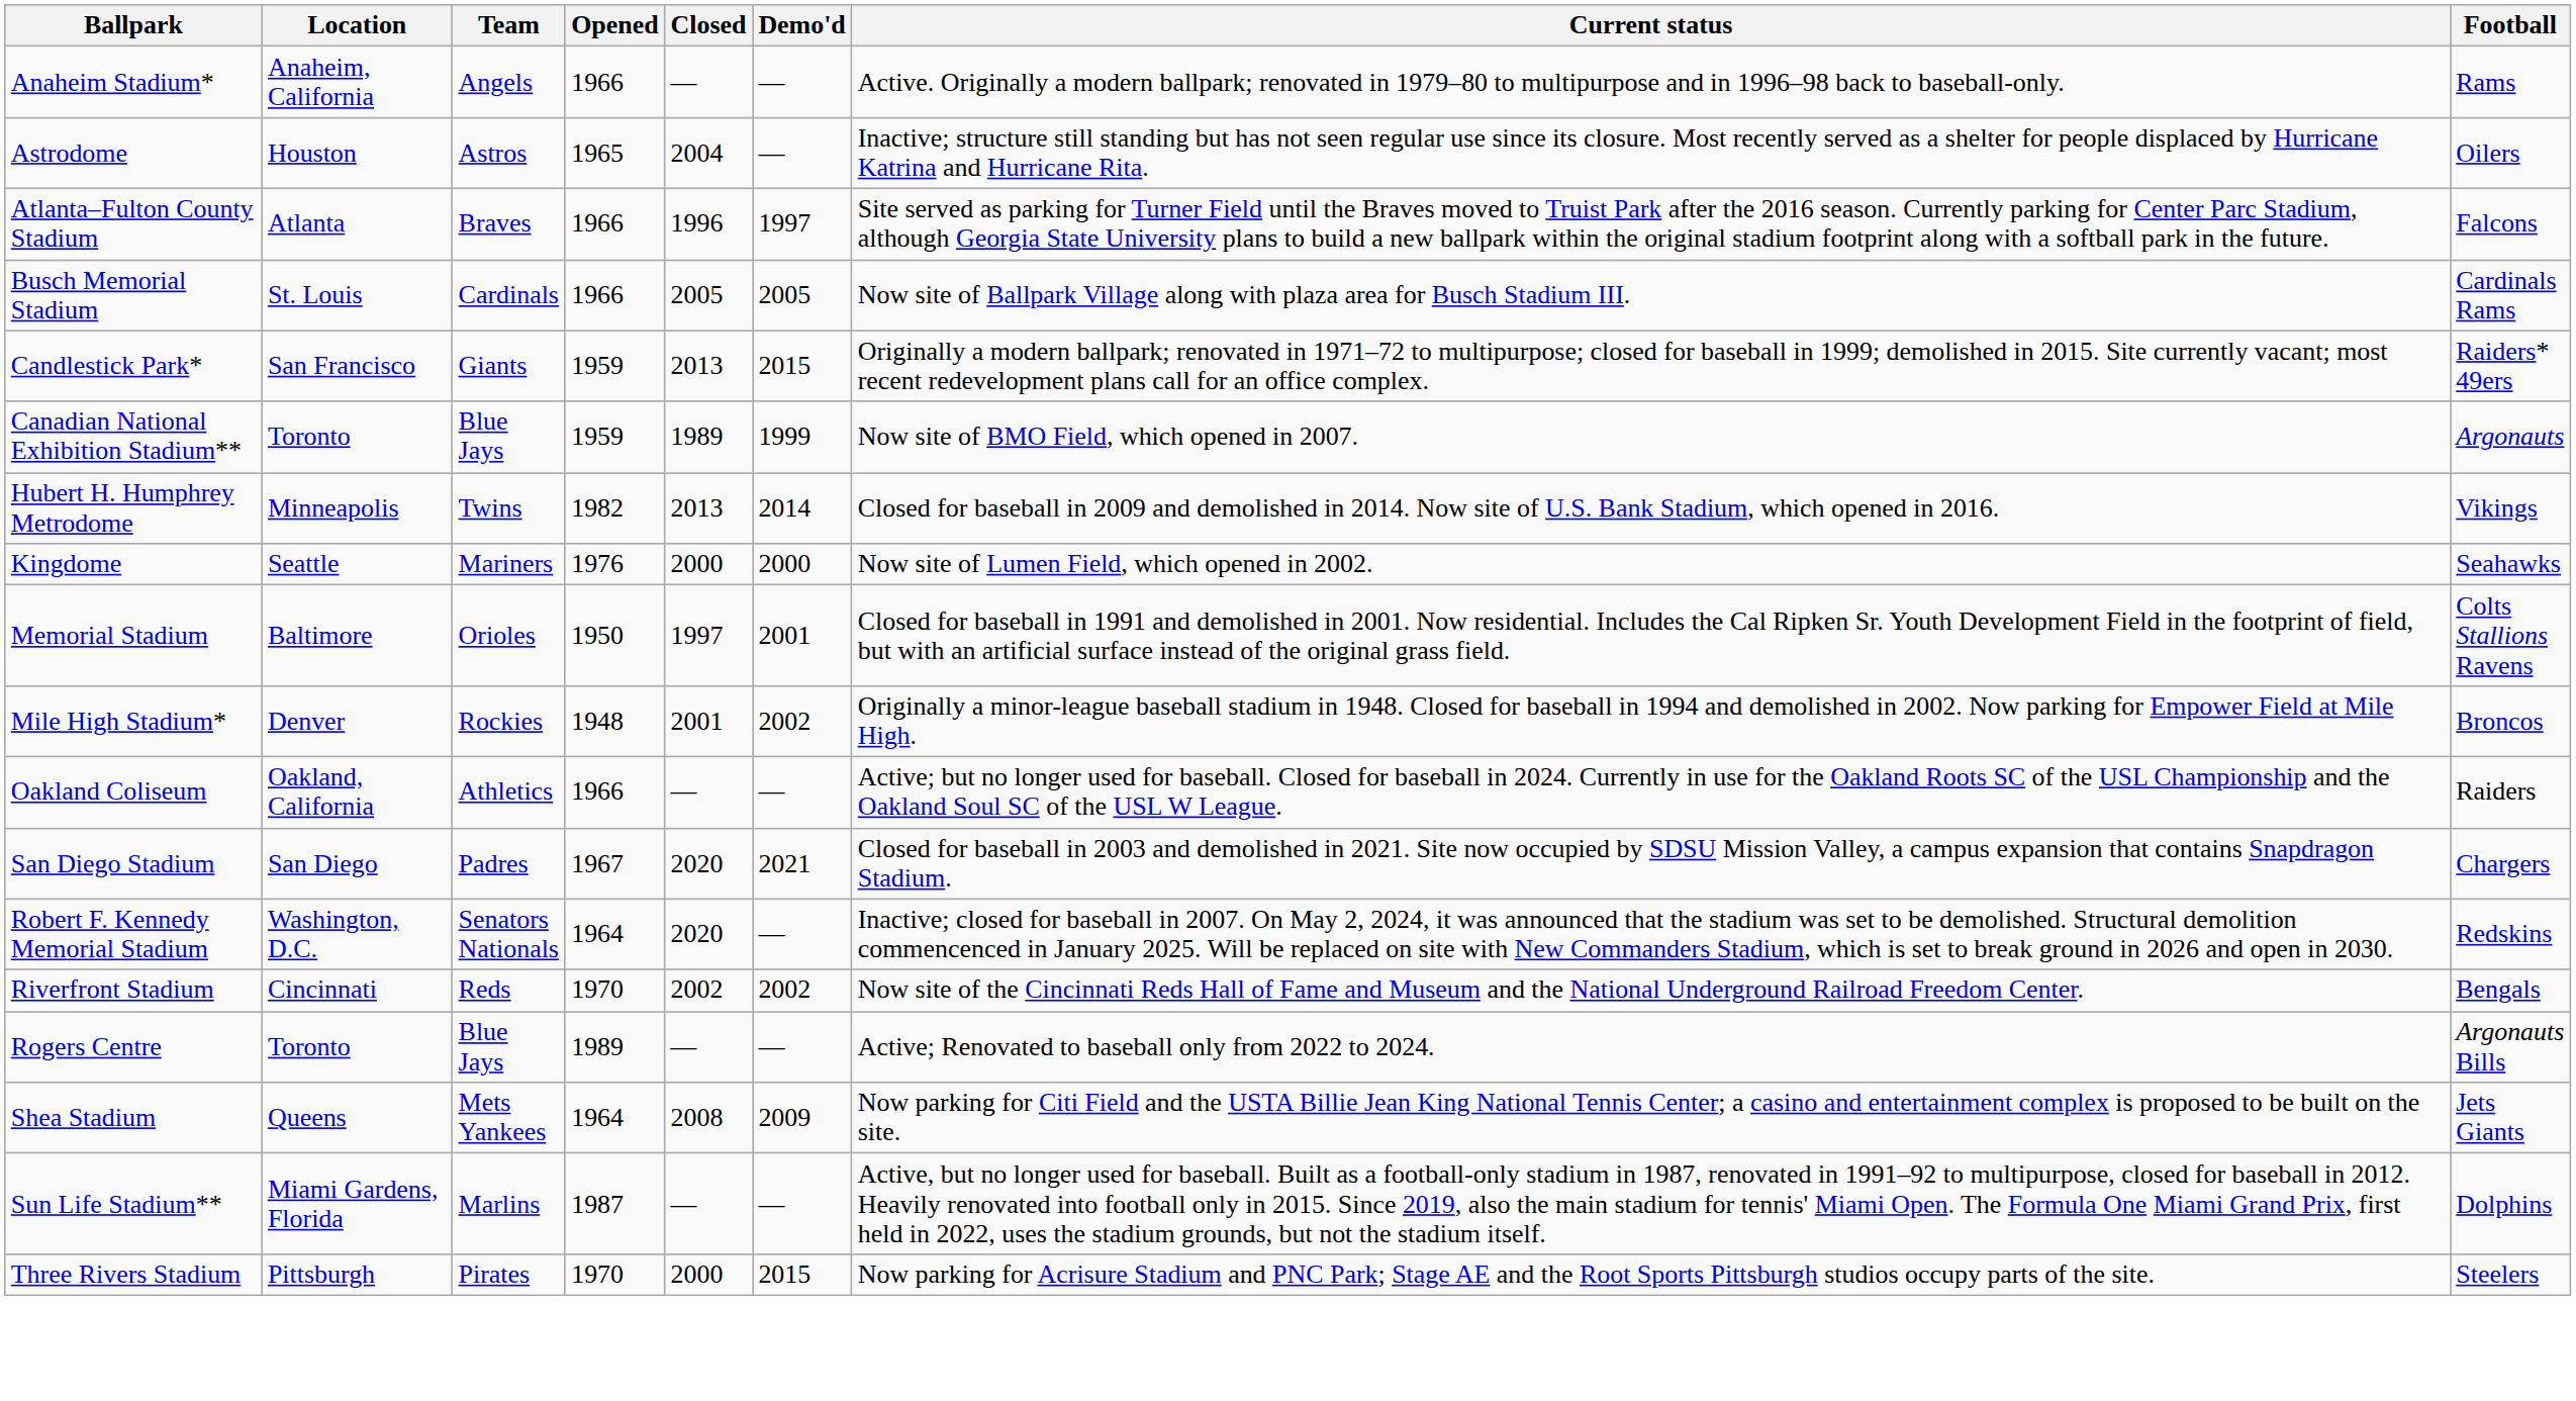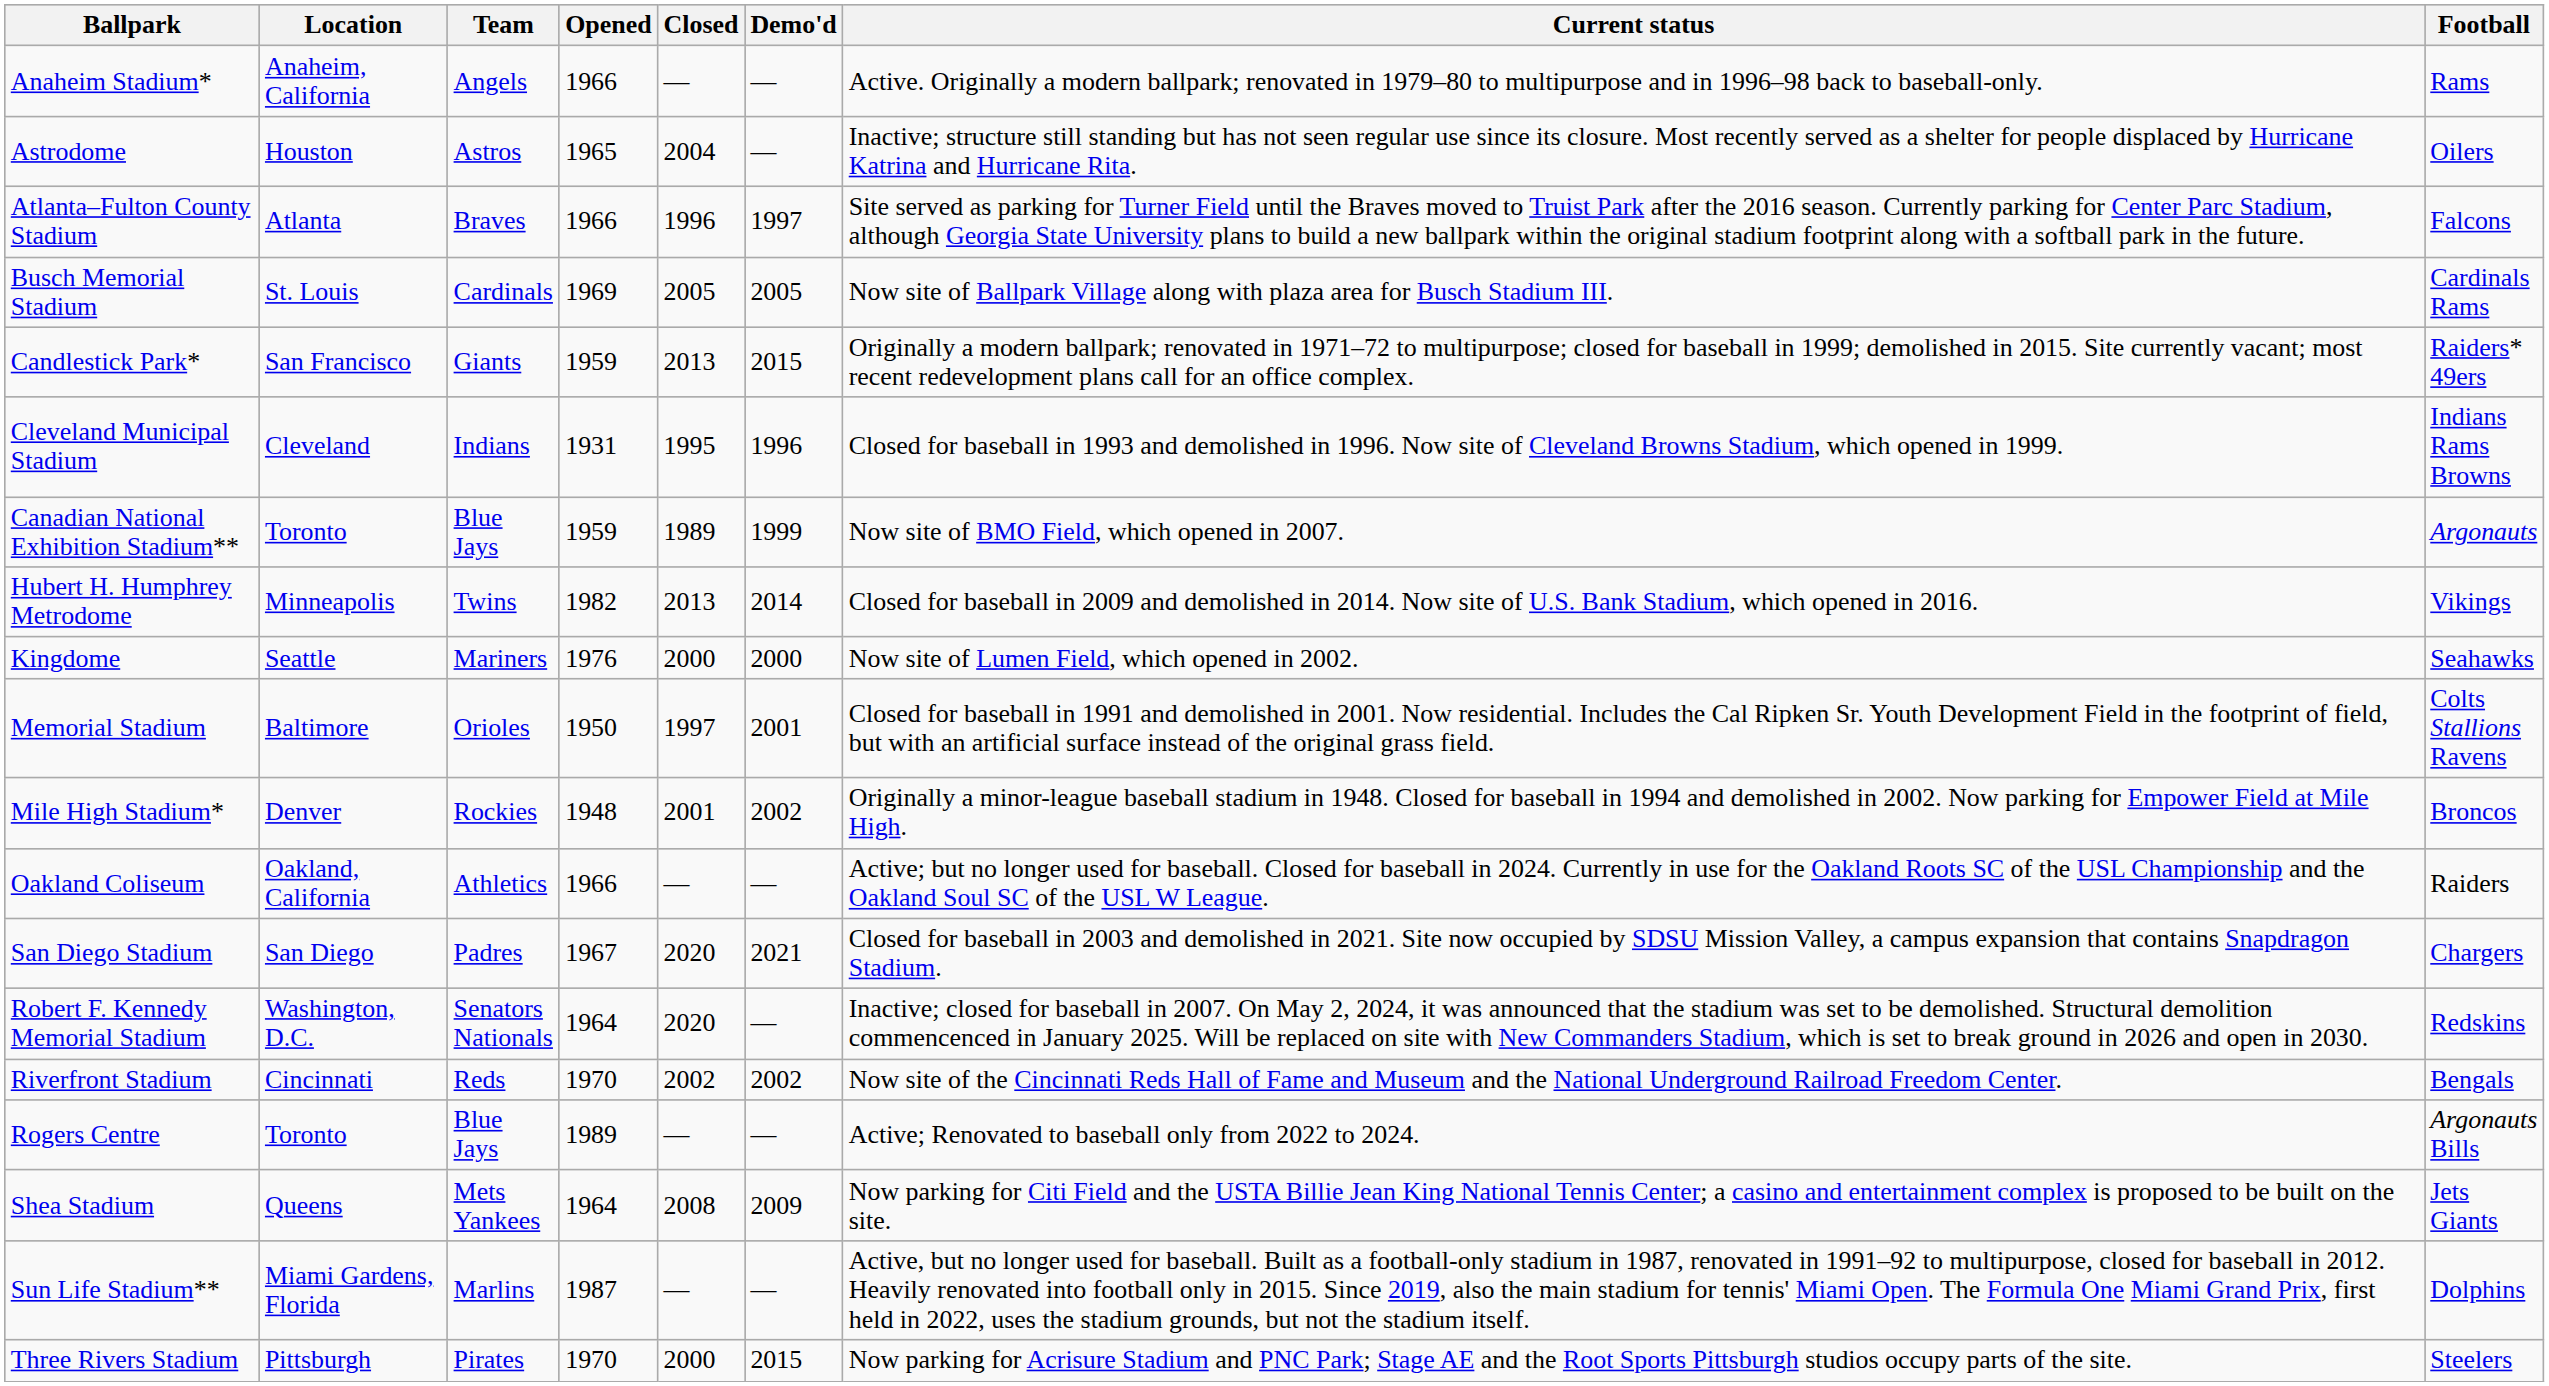 <table class="wikitable sortable">
 <tr>
 <th>Ballpark</th>
 <th>Location</th>
 <th>Team</th>
 <th>Opened</th>
 <th>Closed</th>
 <th>Demo'd</th>
 <th>Current status</th>
 <th>Football</th>
 </tr>
 <tr>
 <td><a href='#'>Anaheim Stadium</a>*</td>
 <td><a href='#'>Anaheim, California</a></td>
 <td><a href='#'>Angels</a></td>
 <td>1966</td>
 <td>—</td>
 <td>—</td>
 <td>Active. Originally a modern ballpark; renovated in 1979–80 to multipurpose and in 1996–98 back to baseball-only.</td>
 <td><a href='#'>Rams</a></td>
 </tr>
 <tr>
 <td><a href='#'>Astrodome</a></td>
 <td><a href='#'>Houston</a></td>
 <td><a href='#'>Astros</a></td>
 <td>1965</td>
 <td>2004</td>
 <td>—</td>
 <td>Inactive; structure still standing but has not seen regular use since its closure. Most recently served as a shelter for people displaced by <a href='#'>Hurricane Katrina</a> and <a href='#'>Hurricane Rita</a>.</td>
 <td><a href='#'>Oilers</a></td>
 </tr>
 <tr>
 <td><a href='#'>Atlanta–Fulton County Stadium</a></td>
 <td><a href='#'>Atlanta</a></td>
 <td><a href='#'>Braves</a></td>
 <td>1966</td>
 <td>1996</td>
 <td>1997</td>
 <td>Site served as parking for <a href='#'>Turner Field</a> until the Braves moved to <a href='#'>Truist Park</a> after the 2016 season. Currently parking for <a href='#'>Center Parc Stadium</a>, although <a href='#'>Georgia State University</a> plans to build a new ballpark within the original stadium footprint along with a softball park in the future.</td>
 <td><a href='#'>Falcons</a></td>
 </tr>
 <tr>
 <td><a href='#'>Busch Memorial Stadium</a></td>
 <td><a href='#'>St. Louis</a></td>
 <td><a href='#'>Cardinals</a></td>
-<td>1966</td>
+<td>1969</td>
 <td>2005</td>
 <td>2005</td>
 <td>Now site of <a href='#'>Ballpark Village</a> along with plaza area for <a href='#'>Busch Stadium III</a>.</td>
 <td><a href='#'>Cardinals</a> <br> <a href='#'>Rams</a></td>
 </tr>
 <tr>
 <td><a href='#'>Candlestick Park</a>*</td>
 <td><a href='#'>San Francisco</a></td>
 <td><a href='#'>Giants</a></td>
 <td>1959</td>
 <td>2013</td>
 <td>2015</td>
 <td>Originally a modern ballpark; renovated in 1971–72 to multipurpose; closed for baseball in 1999; demolished in 2015. Site currently vacant; most recent redevelopment plans call for an office complex.</td>
 <td><a href='#'>Raiders</a>* <br> <a href='#'>49ers</a></td>
+</tr>
+<tr>
+<td><a href='#'>Cleveland Municipal Stadium</a></td>
+<td><a href='#'>Cleveland</a></td>
+<td><a href='#'>Indians</a></td>
+<td>1931</td>
+<td>1995</td>
+<td>1996</td>
+<td>Closed for baseball in 1993 and demolished in 1996. Now site of <a href='#'>Cleveland Browns Stadium</a>, which opened in 1999.</td>
+<td><a href='#'>Indians</a> <br> <a href='#'>Rams</a> <br> <a href='#'>Browns</a></td>
 </tr>
 <tr>
 <td><a href='#'>Canadian National Exhibition Stadium</a>**</td>
 <td><a href='#'>Toronto</a></td>
 <td><a href='#'>Blue Jays</a></td>
 <td>1959</td>
 <td>1989</td>
 <td>1999</td>
 <td>Now site of <a href='#'>BMO Field</a>, which opened in 2007.</td>
 <td><em><a href='#'>Argonauts</a></em></td>
 </tr>
 <tr>
 <td><a href='#'>Hubert H. Humphrey Metrodome</a></td>
 <td><a href='#'>Minneapolis</a></td>
 <td><a href='#'>Twins</a></td>
 <td>1982</td>
 <td>2013</td>
 <td>2014</td>
 <td>Closed for baseball in 2009 and demolished in 2014. Now site of <a href='#'>U.S. Bank Stadium</a>, which opened in 2016.</td>
 <td><a href='#'>Vikings</a></td>
 </tr>
 <tr>
 <td><a href='#'>Kingdome</a></td>
 <td><a href='#'>Seattle</a></td>
 <td><a href='#'>Mariners</a></td>
 <td>1976</td>
 <td>2000</td>
 <td>2000</td>
 <td>Now site of <a href='#'>Lumen Field</a>, which opened in 2002.</td>
 <td><a href='#'>Seahawks</a></td>
 </tr>
 <tr>
 <td><a href='#'>Memorial Stadium</a></td>
 <td><a href='#'>Baltimore</a></td>
 <td><a href='#'>Orioles</a></td>
 <td>1950</td>
 <td>1997</td>
 <td>2001</td>
 <td>Closed for baseball in 1991 and demolished in 2001. Now residential. Includes the Cal Ripken Sr. Youth Development Field in the footprint of field, but with an artificial surface instead of the original grass field.</td>
 <td><a href='#'>Colts</a> <br> <em><a href='#'>Stallions</a></em> <br> <a href='#'>Ravens</a></td>
 </tr>
 <tr>
 <td><a href='#'>Mile High Stadium</a>*</td>
 <td><a href='#'>Denver</a></td>
 <td><a href='#'>Rockies</a></td>
 <td>1948</td>
 <td>2001</td>
 <td>2002</td>
 <td>Originally a minor-league baseball stadium in 1948. Closed for baseball in 1994 and demolished in 2002. Now parking for <a href='#'>Empower Field at Mile High</a>.</td>
 <td><a href='#'>Broncos</a></td>
 </tr>
 <tr>
 <td><a href='#'>Oakland Coliseum</a></td>
 <td><a href='#'>Oakland, California</a></td>
 <td><a href='#'>Athletics</a></td>
 <td>1966</td>
 <td>—</td>
 <td>—</td>
 <td>Active; but no longer used for baseball. Closed for baseball in 2024. Currently in use for the <a href='#'>Oakland Roots SC</a> of the <a href='#'>USL Championship</a> and the <a href='#'>Oakland Soul SC</a> of the <a href='#'>USL W League</a>.</td>
 <td>Raiders</td>
 </tr>
 <tr>
 <td><a href='#'>San Diego Stadium</a></td>
 <td><a href='#'>San Diego</a></td>
 <td><a href='#'>Padres</a></td>
 <td>1967</td>
 <td>2020</td>
 <td>2021</td>
 <td>Closed for baseball in 2003 and demolished in 2021. Site now occupied by <a href='#'>SDSU</a> Mission Valley, a campus expansion that contains <a href='#'>Snapdragon Stadium</a>.</td>
 <td><a href='#'>Chargers</a></td>
 </tr>
 <tr>
 <td><a href='#'>Robert F. Kennedy Memorial Stadium</a></td>
 <td><a href='#'>Washington, D.C.</a></td>
 <td><a href='#'>Senators</a><br><a href='#'>Nationals</a></td>
 <td>1964</td>
 <td>2020</td>
 <td>—</td>
 <td>Inactive; closed for baseball in 2007.  On May 2, 2024, it was announced that the stadium was set to be demolished. Structural demolition commencenced in January 2025. Will be replaced on site with <a href='#'>New Commanders Stadium</a>, which is set to break ground in 2026 and open in 2030.</td>
 <td><a href='#'>Redskins</a></td>
 </tr>
 <tr>
 <td><a href='#'>Riverfront Stadium</a></td>
 <td><a href='#'>Cincinnati</a></td>
 <td><a href='#'>Reds</a></td>
 <td>1970</td>
 <td>2002</td>
 <td>2002</td>
 <td>Now site of the <a href='#'>Cincinnati Reds Hall of Fame and Museum</a> and the <a href='#'>National Underground Railroad Freedom Center</a>.</td>
 <td><a href='#'>Bengals</a></td>
 </tr>
 <tr>
 <td><a href='#'>Rogers Centre</a></td>
 <td><a href='#'>Toronto</a></td>
 <td><a href='#'>Blue Jays</a></td>
 <td>1989</td>
 <td>—</td>
 <td>—</td>
 <td>Active; Renovated to baseball only from 2022 to 2024.</td>
 <td><em>Argonauts</em> <br> <a href='#'>Bills</a></td>
 </tr>
 <tr>
 <td><a href='#'>Shea Stadium</a></td>
 <td><a href='#'>Queens</a></td>
 <td><a href='#'>Mets</a><br><a href='#'>Yankees</a></td>
 <td>1964</td>
 <td>2008</td>
 <td>2009</td>
 <td>Now parking for <a href='#'>Citi Field</a> and the <a href='#'>USTA Billie Jean King National Tennis Center</a>; a <a href='#'>casino and entertainment complex</a> is proposed to be built on the site.</td>
 <td><a href='#'>Jets</a> <br> <a href='#'>Giants</a></td>
 </tr>
 <tr>
 <td><a href='#'>Sun Life Stadium</a>**</td>
 <td><a href='#'>Miami Gardens, Florida</a></td>
 <td><a href='#'>Marlins</a></td>
 <td>1987</td>
 <td>—</td>
 <td>—</td>
 <td>Active, but no longer used for baseball. Built as a football-only stadium in 1987, renovated in 1991–92 to multipurpose, closed for baseball in 2012. Heavily renovated into football only in 2015. Since <a href='#'>2019</a>, also the main stadium for tennis' <a href='#'>Miami Open</a>. The <a href='#'>Formula One</a> <a href='#'>Miami Grand Prix</a>, first held in 2022, uses the stadium grounds, but not the stadium itself.</td>
 <td><a href='#'>Dolphins</a></td>
 </tr>
 <tr>
 <td><a href='#'>Three Rivers Stadium</a></td>
 <td><a href='#'>Pittsburgh</a></td>
 <td><a href='#'>Pirates</a></td>
 <td>1970</td>
 <td>2000</td>
 <td>2015</td>
 <td>Now parking for <a href='#'>Acrisure Stadium</a> and <a href='#'>PNC Park</a>; <a href='#'>Stage AE</a> and the <a href='#'>Root Sports Pittsburgh</a> studios occupy parts of the site.</td>
 <td><a href='#'>Steelers</a></td>
 </tr>
 </table>
